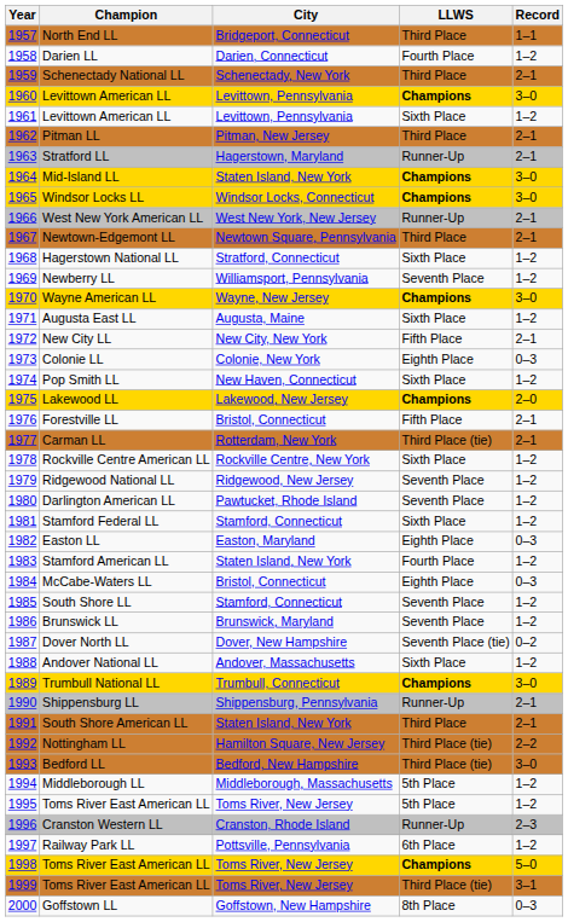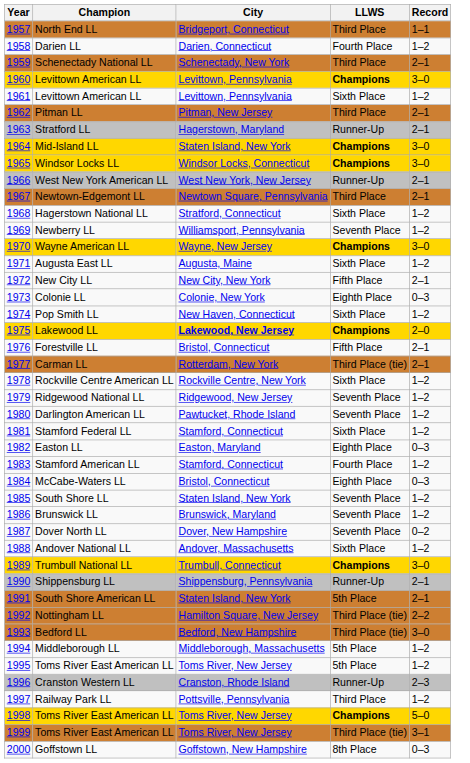 <table class="wikitable">
 <tr>
 <th>Year</th>
 <th>Champion</th>
 <th>City</th>
 <th>LLWS</th>
 <th>Record</th>
 </tr>
 <tr style="background:#cd7f32;">
 <td><a href='#'>1957</a></td>
 <td>North End LL</td>
 <td> <a href='#'>Bridgeport, Connecticut</a></td>
 <td>Third Place</td>
 <td>1–1</td>
 </tr>
 <tr>
 <td><a href='#'>1958</a></td>
 <td>Darien LL</td>
 <td> <a href='#'>Darien, Connecticut</a></td>
 <td>Fourth Place</td>
 <td>1–2</td>
 </tr>
 <tr style="background:#cd7f32;">
 <td><a href='#'>1959</a></td>
 <td>Schenectady National LL</td>
 <td> <a href='#'>Schenectady, New York</a></td>
 <td>Third Place</td>
 <td>2–1</td>
 </tr>
 <tr style="background:gold;">
 <td><a href='#'>1960</a></td>
 <td>Levittown American LL</td>
 <td> <a href='#'>Levittown, Pennsylvania</a></td>
 <td><strong>Champions</strong></td>
 <td>3–0</td>
 </tr>
 <tr>
 <td><a href='#'>1961</a></td>
 <td>Levittown American LL</td>
 <td> <a href='#'>Levittown, Pennsylvania</a></td>
 <td>Sixth Place</td>
 <td>1–2</td>
 </tr>
 <tr style="background:#cd7f32;">
 <td><a href='#'>1962</a></td>
 <td>Pitman LL</td>
 <td> <a href='#'>Pitman, New Jersey</a></td>
 <td>Third Place</td>
 <td>2–1</td>
 </tr>
 <tr style="background:silver;">
 <td><a href='#'>1963</a></td>
 <td>Stratford LL</td>
 <td> <a href='#'>Hagerstown, Maryland</a></td>
 <td>Runner-Up</td>
 <td>2–1</td>
 </tr>
 <tr style="background:gold;">
 <td><a href='#'>1964</a></td>
 <td>Mid-Island LL</td>
 <td> <a href='#'>Staten Island, New York</a></td>
 <td><strong>Champions</strong></td>
 <td>3–0</td>
 </tr>
 <tr style="background:gold;">
 <td><a href='#'>1965</a></td>
 <td>Windsor Locks LL</td>
 <td> <a href='#'>Windsor Locks, Connecticut</a></td>
 <td><strong>Champions</strong></td>
 <td>3–0</td>
 </tr>
 <tr style="background:silver;">
 <td><a href='#'>1966</a></td>
 <td>West New York American LL</td>
 <td> <a href='#'>West New York, New Jersey</a></td>
 <td>Runner-Up</td>
 <td>2–1</td>
 </tr>
 <tr style="background:#cd7f32;">
 <td><a href='#'>1967</a></td>
 <td>Newtown-Edgemont LL</td>
 <td> <a href='#'>Newtown Square, Pennsylvania</a></td>
 <td>Third Place</td>
 <td>2–1</td>
 </tr>
 <tr>
 <td><a href='#'>1968</a></td>
 <td>Hagerstown National LL</td>
 <td> <a href='#'>Stratford, Connecticut</a></td>
 <td>Sixth Place</td>
 <td>1–2</td>
 </tr>
 <tr>
 <td><a href='#'>1969</a></td>
 <td>Newberry LL</td>
 <td> <a href='#'>Williamsport, Pennsylvania</a></td>
 <td>Seventh Place</td>
 <td>1–2</td>
 </tr>
 <tr style="background:gold;">
 <td><a href='#'>1970</a></td>
 <td>Wayne American LL</td>
 <td> <a href='#'>Wayne, New Jersey</a></td>
 <td><strong>Champions</strong></td>
 <td>3–0</td>
 </tr>
 <tr>
 <td><a href='#'>1971</a></td>
 <td>Augusta East LL</td>
 <td> <a href='#'>Augusta, Maine</a></td>
 <td>Sixth Place</td>
 <td>1–2</td>
 </tr>
 <tr>
 <td><a href='#'>1972</a></td>
 <td>New City LL</td>
 <td> <a href='#'>New City, New York</a></td>
 <td>Fifth Place</td>
 <td>2–1</td>
 </tr>
 <tr>
 <td><a href='#'>1973</a></td>
 <td>Colonie LL</td>
 <td> <a href='#'>Colonie, New York</a></td>
 <td>Eighth Place</td>
 <td>0–3</td>
 </tr>
 <tr>
 <td><a href='#'>1974</a></td>
 <td>Pop Smith LL</td>
 <td> <a href='#'>New Haven, Connecticut</a></td>
 <td>Sixth Place</td>
 <td>1–2</td>
 </tr>
 <tr style="background:gold;">
 <td><a href='#'>1975</a></td>
 <td>Lakewood LL</td>
-<td> <a href='#'>Lakewood, New Jersey</a></td>
+<td><strong> <a href='#'>Lakewood, New Jersey</a></strong></td>
 <td><strong>Champions</strong></td>
 <td>2–0</td>
 </tr>
 <tr>
 <td><a href='#'>1976</a></td>
 <td>Forestville LL</td>
 <td> <a href='#'>Bristol, Connecticut</a></td>
 <td>Fifth Place</td>
 <td>2–1</td>
 </tr>
 <tr style="background:#cd7f32;">
 <td><a href='#'>1977</a></td>
 <td>Carman LL</td>
 <td> <a href='#'>Rotterdam, New York</a></td>
 <td>Third Place (tie)</td>
 <td>2–1</td>
 </tr>
 <tr>
 <td><a href='#'>1978</a></td>
 <td>Rockville Centre American LL</td>
 <td> <a href='#'>Rockville Centre, New York</a></td>
 <td>Sixth Place</td>
 <td>1–2</td>
 </tr>
 <tr>
 <td><a href='#'>1979</a></td>
 <td>Ridgewood National LL</td>
 <td> <a href='#'>Ridgewood, New Jersey</a></td>
 <td>Seventh Place</td>
 <td>1–2</td>
 </tr>
 <tr>
 <td><a href='#'>1980</a></td>
 <td>Darlington American LL</td>
 <td> <a href='#'>Pawtucket, Rhode Island</a></td>
 <td>Seventh Place</td>
 <td>1–2</td>
 </tr>
 <tr>
 <td><a href='#'>1981</a></td>
 <td>Stamford Federal LL</td>
 <td> <a href='#'>Stamford, Connecticut</a></td>
 <td>Sixth Place</td>
 <td>1–2</td>
 </tr>
 <tr>
 <td><a href='#'>1982</a></td>
 <td>Easton LL</td>
 <td> <a href='#'>Easton, Maryland</a></td>
 <td>Eighth Place</td>
 <td>0–3</td>
 </tr>
 <tr>
 <td><a href='#'>1983</a></td>
 <td>Stamford American LL</td>
-<td> <a href='#'>Staten Island, New York</a></td>
+<td> <a href='#'>Stamford, Connecticut</a></td>
 <td>Fourth Place</td>
 <td>1–2</td>
 </tr>
 <tr>
 <td><a href='#'>1984</a></td>
 <td>McCabe-Waters LL</td>
 <td> <a href='#'>Bristol, Connecticut</a></td>
 <td>Eighth Place</td>
 <td>0–3</td>
 </tr>
 <tr>
 <td><a href='#'>1985</a></td>
 <td>South Shore LL</td>
-<td> <a href='#'>Stamford, Connecticut</a></td>
+<td> <a href='#'>Staten Island, New York</a></td>
 <td>Seventh Place</td>
 <td>1–2</td>
 </tr>
 <tr>
 <td><a href='#'>1986</a></td>
 <td>Brunswick LL</td>
 <td> <a href='#'>Brunswick, Maryland</a></td>
 <td>Seventh Place</td>
 <td>1–2</td>
 </tr>
 <tr>
 <td><a href='#'>1987</a></td>
 <td>Dover North LL</td>
 <td> <a href='#'>Dover, New Hampshire</a></td>
-<td>Seventh Place (tie)</td>
+<td>Seventh Place</td>
 <td>0–2</td>
 </tr>
 <tr>
 <td><a href='#'>1988</a></td>
 <td>Andover National LL</td>
 <td> <a href='#'>Andover, Massachusetts</a></td>
 <td>Sixth Place</td>
 <td>1–2</td>
 </tr>
 <tr style="background:gold;">
 <td><a href='#'>1989</a></td>
 <td>Trumbull National LL</td>
 <td> <a href='#'>Trumbull, Connecticut</a></td>
 <td><strong>Champions</strong></td>
 <td>3–0</td>
 </tr>
 <tr style="background:silver;">
 <td><a href='#'>1990</a></td>
 <td>Shippensburg LL</td>
 <td> <a href='#'>Shippensburg, Pennsylvania</a></td>
 <td>Runner-Up</td>
 <td>2–1</td>
 </tr>
 <tr style="background:#cd7f32;">
 <td><a href='#'>1991</a></td>
 <td>South Shore American LL</td>
 <td> <a href='#'>Staten Island, New York</a></td>
-<td>Third Place</td>
+<td>5th Place</td>
 <td>2–1</td>
 </tr>
 <tr style="background:#cd7f32;">
 <td><a href='#'>1992</a></td>
 <td>Nottingham LL</td>
 <td> <a href='#'>Hamilton Square, New Jersey</a></td>
 <td>Third Place (tie)</td>
 <td>2–2</td>
 </tr>
 <tr style="background:#cd7f32;">
 <td><a href='#'>1993</a></td>
 <td>Bedford LL</td>
 <td> <a href='#'>Bedford, New Hampshire</a></td>
 <td>Third Place (tie)</td>
 <td>3–0</td>
 </tr>
 <tr>
 <td><a href='#'>1994</a></td>
 <td>Middleborough LL</td>
 <td> <a href='#'>Middleborough, Massachusetts</a></td>
 <td>5th Place</td>
 <td>1–2</td>
 </tr>
 <tr>
 <td><a href='#'>1995</a></td>
 <td>Toms River East American LL</td>
 <td> <a href='#'>Toms River, New Jersey</a></td>
 <td>5th Place</td>
 <td>1–2</td>
 </tr>
 <tr style="background:silver;">
 <td><a href='#'>1996</a></td>
 <td>Cranston Western LL</td>
 <td> <a href='#'>Cranston, Rhode Island</a></td>
 <td>Runner-Up</td>
 <td>2–3</td>
 </tr>
 <tr>
 <td><a href='#'>1997</a></td>
 <td>Railway Park LL</td>
 <td> <a href='#'>Pottsville, Pennsylvania</a></td>
-<td>6th Place</td>
+<td>Third Place</td>
 <td>1–2</td>
 </tr>
 <tr style="background:gold;">
 <td><a href='#'>1998</a></td>
 <td>Toms River East American LL</td>
 <td> <a href='#'>Toms River, New Jersey</a></td>
 <td><strong>Champions</strong></td>
 <td>5–0</td>
 </tr>
 <tr style="background:#cd7f32;">
 <td><a href='#'>1999</a></td>
 <td>Toms River East American LL</td>
 <td> <a href='#'>Toms River, New Jersey</a></td>
 <td>Third Place (tie)</td>
 <td>3–1</td>
 </tr>
 <tr>
 <td><a href='#'>2000</a></td>
 <td>Goffstown LL</td>
 <td> <a href='#'>Goffstown, New Hampshire</a></td>
 <td>8th Place</td>
 <td>0–3</td>
 </tr>
 </table>
